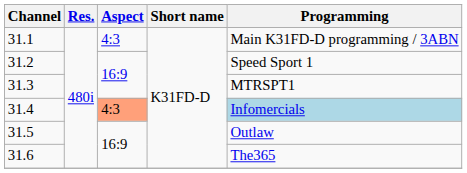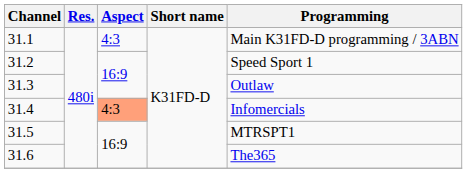 <table class="wikitable">
 <tr>
 <th scope = "col">Channel</th>
 <th scope = "col"><a href='#'>Res.</a></th>
 <th scope = "col"><a href='#'>Aspect</a></th>
 <th scope = "col">Short name</th>
 <th scope = "col">Programming</th>
 </tr>
 <tr>
 <td>31.1</td>
 <td rowspan=6><a href='#'>480i</a></td>
 <td><a href='#'>4:3</a></td>
 <td rowspan=6>K31FD-D</td>
 <td>Main K31FD-D programming / <a href='#'>3ABN</a></td>
 </tr>
 <tr>
 <td>31.2</td>
 <td rowspan=2><a href='#'>16:9</a></td>
 <td>Speed Sport 1</td>
 </tr>
 <tr>
 <td>31.3</td>
-<td>MTRSPT1</td>
+<td><a href='#'>Outlaw</a></td>
 </tr>
 <tr>
 <td>31.4</td>
 <td style="background: lightsalmon;">4:3</td>
-<td style="background: lightblue;"><a href='#'>Infomercials</a></td>
+<td><a href='#'>Infomercials</a></td>
 </tr>
 <tr>
 <td>31.5</td>
 <td rowspan=2>16:9</td>
-<td><a href='#'>Outlaw</a></td>
+<td>MTRSPT1</td>
 </tr>
 <tr>
 <td>31.6</td>
 <td><a href='#'>The365</a></td>
 </tr>
 <tr>
 </tr>
 </table>
